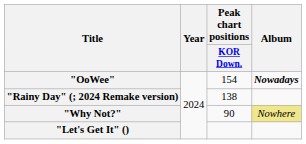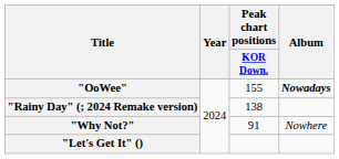 <table class="wikitable plainrowheaders" style="text-align:center">
 <tr>
 <th scope="col" rowspan="2">Title</th>
 <th scope="col" rowspan="2">Year</th>
 <th scope="col">Peak chart positions</th>
 <th scope="col" rowspan="2">Album</th>
 </tr>
 <tr>
 <th scope="col" style="width:3em;font-size:90%"><a href='#'>KOR<br>Down.</a><br></th>
 </tr>
 <tr>
 <th scope="row">"OoWee"</th>
 <td rowspan="4">2024</td>
-<td>154</td>
+<td>155</td>
 <td><strong><em>Nowadays</em></strong></td>
 </tr>
 <tr>
 <th scope="row">"Rainy Day" (; 2024 Remake version)</th>
 <td>138</td>
 <td></td>
 </tr>
 <tr>
 <th scope="row">"Why Not?"</th>
-<td>90</td>
-<td style="background: khaki;"><em>Nowhere</em></td>
+<td>91</td>
+<td><em>Nowhere</em></td>
 </tr>
 <tr>
 <th scope="row">"Let's Get It" ()</th>
 <td></td>
 <td></td>
 </tr>
 </table>
